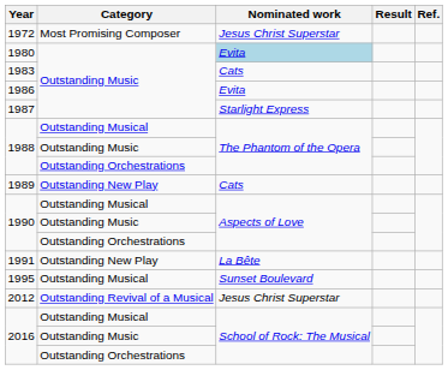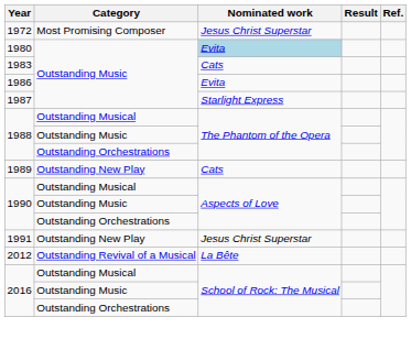 <table class=wikitable>
 <tr>
 <th>Year</th>
 <th>Category</th>
 <th>Nominated work</th>
 <th>Result</th>
 <th>Ref.</th>
 </tr>
 <tr>
 <td>1972</td>
 <td>Most Promising Composer</td>
 <td><em><a href='#'>Jesus Christ Superstar</a></em></td>
 <td></td>
 <td style="text-align:center;"></td>
 </tr>
 <tr>
 <td>1980</td>
 <td rowspan="4"><a href='#'>Outstanding Music</a></td>
 <td style="background: lightblue;"><em><a href='#'>Evita</a></em></td>
 <td></td>
 <td style="text-align:center;"></td>
 </tr>
 <tr>
 <td>1983</td>
 <td><em><a href='#'>Cats</a></em></td>
 <td></td>
 <td style="text-align:center;"></td>
 </tr>
 <tr>
 <td>1986</td>
 <td><em><a href='#'>Evita</a></em></td>
 <td></td>
 <td style="text-align:center;"></td>
 </tr>
 <tr>
 <td>1987</td>
 <td><em><a href='#'>Starlight Express</a></em></td>
 <td></td>
 <td style="text-align:center;"></td>
 </tr>
 <tr>
 <td rowspan="3">1988</td>
 <td><a href='#'>Outstanding Musical</a></td>
 <td rowspan="3"><em><a href='#'>The Phantom of the Opera</a></em></td>
 <td></td>
 <td style="text-align:center;" rowspan="3"></td>
 </tr>
 <tr>
 <td>Outstanding Music</td>
 <td></td>
 </tr>
 <tr>
 <td><a href='#'>Outstanding Orchestrations</a></td>
 <td></td>
 </tr>
 <tr>
 <td>1989</td>
 <td><a href='#'>Outstanding New Play</a></td>
 <td><em><a href='#'>Cats</a></em></td>
 <td></td>
 <td style="text-align:center;"></td>
 </tr>
 <tr>
 <td rowspan="3">1990</td>
 <td>Outstanding Musical</td>
 <td rowspan="3"><em><a href='#'>Aspects of Love</a></em></td>
 <td></td>
 <td style="text-align:center;" rowspan="3"></td>
 </tr>
 <tr>
 <td>Outstanding Music</td>
 <td></td>
 </tr>
 <tr>
 <td>Outstanding Orchestrations</td>
 <td></td>
 </tr>
 <tr>
 <td>1991</td>
 <td>Outstanding New Play</td>
-<td><em><a href='#'>La Bête</a></em></td>
-<td></td>
-<td style="text-align:center;"></td>
-</tr>
-<tr>
-<td>1995</td>
-<td>Outstanding Musical</td>
-<td><em><a href='#'>Sunset Boulevard</a></em></td>
+<td><em>Jesus Christ Superstar</em></td>
 <td></td>
 <td style="text-align:center;"></td>
 </tr>
 <tr>
 <td>2012</td>
 <td><a href='#'>Outstanding Revival of a Musical</a></td>
-<td><em>Jesus Christ Superstar</em></td>
+<td><em><a href='#'>La Bête</a></em></td>
 <td></td>
 <td style="text-align:center;"></td>
 </tr>
 <tr>
 <td rowspan="3">2016</td>
 <td>Outstanding Musical</td>
 <td rowspan="3"><em><a href='#'>School of Rock: The Musical</a></em></td>
 <td></td>
 <td style="text-align:center;" rowspan="3"></td>
 </tr>
 <tr>
 <td>Outstanding Music</td>
 <td></td>
 </tr>
 <tr>
 <td>Outstanding Orchestrations</td>
 <td></td>
 </tr>
 </table>
